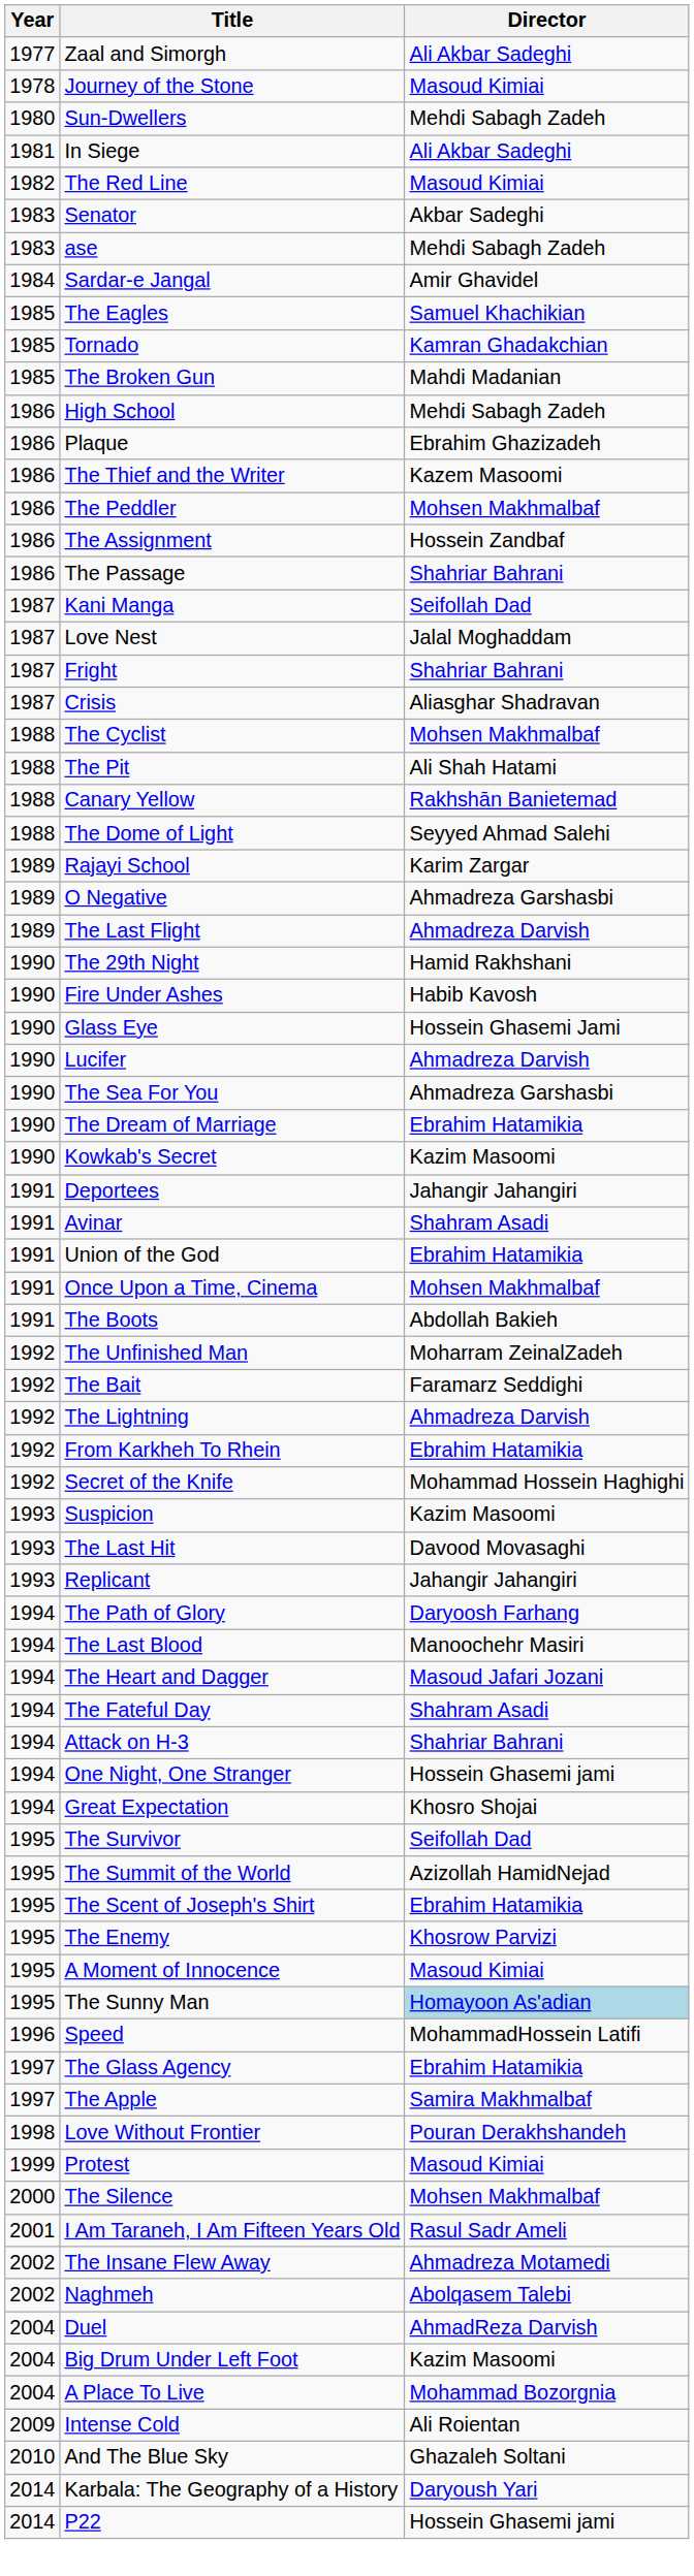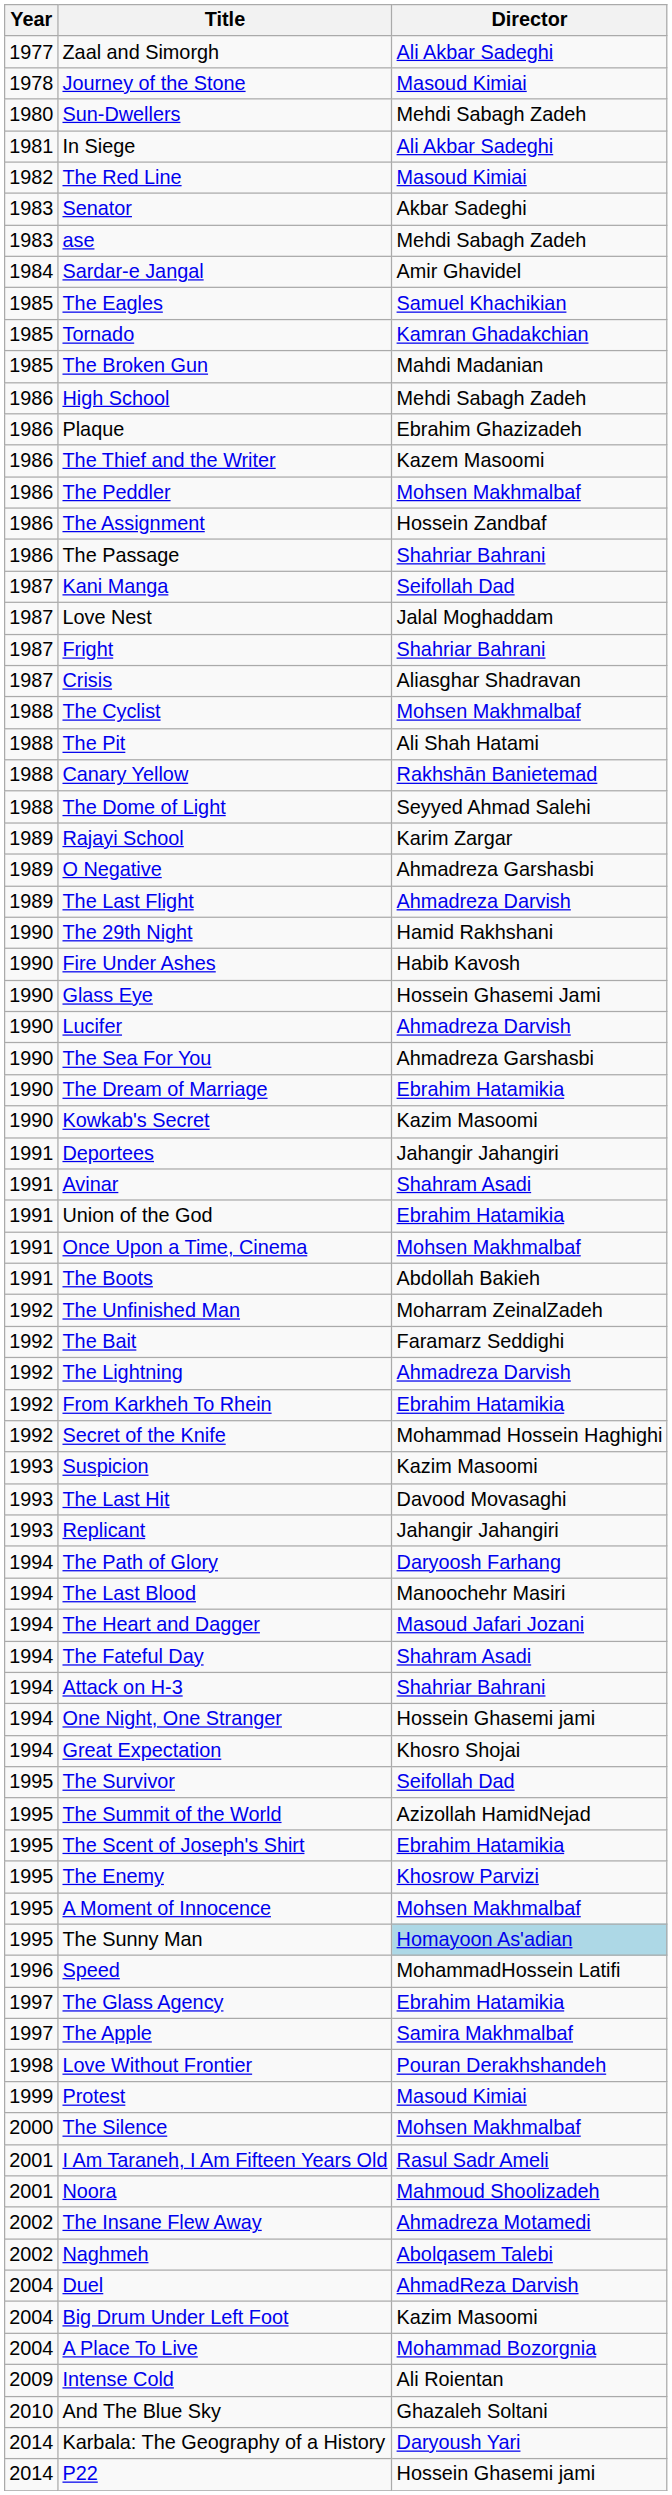 <table class="wikitable">
 <tr>
 <th>Year</th>
 <th>Title</th>
 <th>Director</th>
 </tr>
 <tr>
 <td>1977</td>
 <td>Zaal and Simorgh</td>
 <td><a href='#'>Ali Akbar Sadeghi</a></td>
 </tr>
 <tr>
 <td>1978</td>
 <td><a href='#'>Journey of the Stone</a></td>
 <td><a href='#'>Masoud Kimiai</a></td>
 </tr>
 <tr>
 <td>1980</td>
 <td><a href='#'>Sun-Dwellers</a></td>
 <td>Mehdi Sabagh Zadeh</td>
 </tr>
 <tr>
 <td>1981</td>
 <td>In Siege</td>
 <td><a href='#'>Ali Akbar Sadeghi</a></td>
 </tr>
 <tr>
 <td>1982</td>
 <td><a href='#'>The Red Line</a></td>
 <td><a href='#'>Masoud Kimiai</a></td>
 </tr>
 <tr>
 <td>1983</td>
 <td><a href='#'>Senator</a></td>
 <td>Akbar Sadeghi</td>
 </tr>
 <tr>
 <td>1983</td>
 <td><a href='#'>ase</a></td>
 <td>Mehdi Sabagh Zadeh</td>
 </tr>
 <tr>
 <td>1984</td>
 <td><a href='#'>Sardar-e Jangal</a></td>
 <td>Amir Ghavidel</td>
 </tr>
 <tr>
 <td>1985</td>
 <td><a href='#'>The Eagles</a></td>
 <td><a href='#'>Samuel Khachikian</a></td>
 </tr>
 <tr>
 <td>1985</td>
 <td><a href='#'>Tornado</a></td>
 <td><a href='#'>Kamran Ghadakchian</a></td>
 </tr>
 <tr>
 <td>1985</td>
 <td><a href='#'>The Broken Gun</a></td>
 <td>Mahdi Madanian</td>
 </tr>
 <tr>
 <td>1986</td>
 <td><a href='#'>High School</a></td>
 <td>Mehdi Sabagh Zadeh</td>
 </tr>
 <tr>
 <td>1986</td>
 <td>Plaque</td>
 <td>Ebrahim Ghazizadeh</td>
 </tr>
 <tr>
 <td>1986</td>
 <td><a href='#'>The Thief and the Writer</a></td>
 <td>Kazem Masoomi</td>
 </tr>
 <tr>
 <td>1986</td>
 <td><a href='#'>The Peddler</a></td>
 <td><a href='#'>Mohsen Makhmalbaf</a></td>
 </tr>
 <tr>
 <td>1986</td>
 <td><a href='#'>The Assignment</a></td>
 <td>Hossein Zandbaf</td>
 </tr>
 <tr>
 <td>1986</td>
 <td>The Passage</td>
 <td><a href='#'>Shahriar Bahrani</a></td>
 </tr>
 <tr>
 <td>1987</td>
 <td><a href='#'>Kani Manga</a></td>
 <td><a href='#'>Seifollah Dad</a></td>
 </tr>
 <tr>
 <td>1987</td>
 <td>Love Nest</td>
 <td>Jalal Moghaddam</td>
 </tr>
 <tr>
 <td>1987</td>
 <td><a href='#'>Fright</a></td>
 <td><a href='#'>Shahriar Bahrani</a></td>
 </tr>
 <tr>
 <td>1987</td>
 <td><a href='#'>Crisis</a></td>
 <td>Aliasghar Shadravan</td>
 </tr>
 <tr>
 <td>1988</td>
 <td><a href='#'>The Cyclist</a></td>
 <td><a href='#'>Mohsen Makhmalbaf</a></td>
 </tr>
 <tr>
 <td>1988</td>
 <td><a href='#'>The Pit</a></td>
 <td>Ali Shah Hatami</td>
 </tr>
 <tr>
 <td>1988</td>
 <td><a href='#'>Canary Yellow</a></td>
 <td><a href='#'>Rakhshān Banietemad</a></td>
 </tr>
 <tr>
 <td>1988</td>
 <td><a href='#'>The Dome of Light</a></td>
 <td>Seyyed Ahmad Salehi</td>
 </tr>
 <tr>
 <td>1989</td>
 <td><a href='#'>Rajayi School</a></td>
 <td>Karim Zargar</td>
 </tr>
 <tr>
 <td>1989</td>
 <td><a href='#'>O Negative</a></td>
 <td>Ahmadreza Garshasbi</td>
 </tr>
 <tr>
 <td>1989</td>
 <td><a href='#'>The Last Flight</a></td>
 <td><a href='#'>Ahmadreza Darvish</a></td>
 </tr>
 <tr>
 <td>1990</td>
 <td><a href='#'>The 29th Night</a></td>
 <td>Hamid Rakhshani</td>
 </tr>
 <tr>
 <td>1990</td>
 <td><a href='#'>Fire Under Ashes</a></td>
 <td>Habib Kavosh</td>
 </tr>
 <tr>
 <td>1990</td>
 <td><a href='#'>Glass Eye</a></td>
 <td>Hossein Ghasemi Jami</td>
 </tr>
 <tr>
 <td>1990</td>
 <td><a href='#'>Lucifer</a></td>
 <td><a href='#'>Ahmadreza Darvish</a></td>
 </tr>
 <tr>
 <td>1990</td>
 <td><a href='#'>The Sea For You</a></td>
 <td>Ahmadreza Garshasbi</td>
 </tr>
 <tr>
 <td>1990</td>
 <td><a href='#'>The Dream of Marriage</a></td>
 <td><a href='#'>Ebrahim Hatamikia</a></td>
 </tr>
 <tr>
 <td>1990</td>
 <td><a href='#'>Kowkab's Secret</a></td>
 <td>Kazim Masoomi</td>
 </tr>
 <tr>
 <td>1991</td>
 <td><a href='#'>Deportees</a></td>
 <td>Jahangir Jahangiri</td>
 </tr>
 <tr>
 <td>1991</td>
 <td><a href='#'>Avinar</a></td>
 <td><a href='#'>Shahram Asadi</a></td>
 </tr>
 <tr>
 <td>1991</td>
 <td>Union of the God</td>
 <td><a href='#'>Ebrahim Hatamikia</a></td>
 </tr>
 <tr>
 <td>1991</td>
 <td><a href='#'>Once Upon a Time, Cinema</a></td>
 <td><a href='#'>Mohsen Makhmalbaf</a></td>
 </tr>
 <tr>
 <td>1991</td>
 <td><a href='#'>The Boots</a></td>
 <td>Abdollah Bakieh</td>
 </tr>
 <tr>
 <td>1992</td>
 <td><a href='#'>The Unfinished Man</a></td>
 <td>Moharram ZeinalZadeh</td>
 </tr>
 <tr>
 <td>1992</td>
 <td><a href='#'>The Bait</a></td>
 <td>Faramarz Seddighi</td>
 </tr>
 <tr>
 <td>1992</td>
 <td><a href='#'>The Lightning</a></td>
 <td><a href='#'>Ahmadreza Darvish</a></td>
 </tr>
 <tr>
 <td>1992</td>
 <td><a href='#'>From Karkheh To Rhein</a></td>
 <td><a href='#'>Ebrahim Hatamikia</a></td>
 </tr>
 <tr>
 <td>1992</td>
 <td><a href='#'>Secret of the Knife</a></td>
 <td>Mohammad Hossein Haghighi</td>
 </tr>
 <tr>
 <td>1993</td>
 <td><a href='#'>Suspicion</a></td>
 <td>Kazim Masoomi</td>
 </tr>
 <tr>
 <td>1993</td>
 <td><a href='#'>The Last Hit</a></td>
 <td>Davood Movasaghi</td>
 </tr>
 <tr>
 <td>1993</td>
 <td><a href='#'>Replicant</a></td>
 <td>Jahangir Jahangiri</td>
 </tr>
 <tr>
 <td>1994</td>
 <td><a href='#'>The Path of Glory</a></td>
 <td><a href='#'>Daryoosh Farhang</a></td>
 </tr>
 <tr>
 <td>1994</td>
 <td><a href='#'>The Last Blood</a></td>
 <td>Manoochehr Masiri</td>
 </tr>
 <tr>
 <td>1994</td>
 <td><a href='#'>The Heart and Dagger</a></td>
 <td><a href='#'>Masoud Jafari Jozani</a></td>
 </tr>
 <tr>
 <td>1994</td>
 <td><a href='#'>The Fateful Day</a></td>
 <td><a href='#'>Shahram Asadi</a></td>
 </tr>
 <tr>
 <td>1994</td>
 <td><a href='#'>Attack on H-3</a></td>
 <td><a href='#'>Shahriar Bahrani</a></td>
 </tr>
 <tr>
 <td>1994</td>
 <td><a href='#'>One Night, One Stranger</a></td>
 <td>Hossein Ghasemi jami</td>
 </tr>
 <tr>
 <td>1994</td>
 <td><a href='#'>Great Expectation</a></td>
 <td>Khosro Shojai</td>
 </tr>
 <tr>
 <td>1995</td>
 <td><a href='#'>The Survivor</a></td>
 <td><a href='#'>Seifollah Dad</a></td>
 </tr>
 <tr>
 <td>1995</td>
 <td><a href='#'>The Summit of the World</a></td>
 <td>Azizollah HamidNejad</td>
 </tr>
 <tr>
 <td>1995</td>
 <td><a href='#'>The Scent of Joseph's Shirt</a></td>
 <td><a href='#'>Ebrahim Hatamikia</a></td>
 </tr>
 <tr>
 <td>1995</td>
 <td><a href='#'>The Enemy</a></td>
 <td><a href='#'>Khosrow Parvizi</a></td>
 </tr>
 <tr>
 <td>1995</td>
 <td><a href='#'>A Moment of Innocence</a></td>
-<td><a href='#'>Masoud Kimiai</a></td>
+<td><a href='#'>Mohsen Makhmalbaf</a></td>
 </tr>
 <tr>
 <td>1995</td>
 <td>The Sunny Man</td>
 <td style="background: lightblue;"><a href='#'>Homayoon As'adian</a></td>
 </tr>
 <tr>
 <td>1996</td>
 <td><a href='#'>Speed</a></td>
 <td>MohammadHossein Latifi</td>
 </tr>
 <tr>
 <td>1997</td>
 <td><a href='#'>The Glass Agency</a></td>
 <td><a href='#'>Ebrahim Hatamikia</a></td>
 </tr>
 <tr>
 <td>1997</td>
 <td><a href='#'>The Apple</a></td>
 <td><a href='#'>Samira Makhmalbaf</a></td>
 </tr>
 <tr>
 <td>1998</td>
 <td><a href='#'>Love Without Frontier</a></td>
 <td><a href='#'>Pouran Derakhshandeh</a></td>
 </tr>
 <tr>
 <td>1999</td>
 <td><a href='#'>Protest</a></td>
 <td><a href='#'>Masoud Kimiai</a></td>
 </tr>
 <tr>
 <td>2000</td>
 <td><a href='#'>The Silence</a></td>
 <td><a href='#'>Mohsen Makhmalbaf</a></td>
 </tr>
 <tr>
 <td>2001</td>
 <td><a href='#'>I Am Taraneh, I Am Fifteen Years Old</a></td>
 <td><a href='#'>Rasul Sadr Ameli</a></td>
+</tr>
+<tr>
+<td>2001</td>
+<td><a href='#'>Noora</a></td>
+<td><a href='#'>Mahmoud Shoolizadeh</a></td>
 </tr>
 <tr>
 <td>2002</td>
 <td><a href='#'>The Insane Flew Away</a></td>
 <td><a href='#'>Ahmadreza Motamedi</a></td>
 </tr>
 <tr>
 <td>2002</td>
 <td><a href='#'>Naghmeh</a></td>
 <td><a href='#'>Abolqasem Talebi</a></td>
 </tr>
 <tr>
 <td>2004</td>
 <td><a href='#'>Duel</a></td>
 <td><a href='#'>AhmadReza Darvish</a></td>
 </tr>
 <tr>
 <td>2004</td>
 <td><a href='#'>Big Drum Under Left Foot</a></td>
 <td>Kazim Masoomi</td>
 </tr>
 <tr>
 <td>2004</td>
 <td><a href='#'>A Place To Live</a></td>
 <td><a href='#'>Mohammad Bozorgnia</a></td>
 </tr>
 <tr>
 <td>2009</td>
 <td><a href='#'>Intense Cold</a></td>
 <td>Ali Roientan</td>
 </tr>
 <tr>
 <td>2010</td>
 <td>And The Blue Sky</td>
 <td>Ghazaleh Soltani</td>
 </tr>
 <tr>
 <td>2014</td>
 <td>Karbala: The Geography of a History</td>
 <td><a href='#'>Daryoush Yari</a></td>
 </tr>
 <tr>
 <td>2014</td>
 <td><a href='#'>P22</a></td>
 <td>Hossein Ghasemi jami</td>
 </tr>
 </table>
